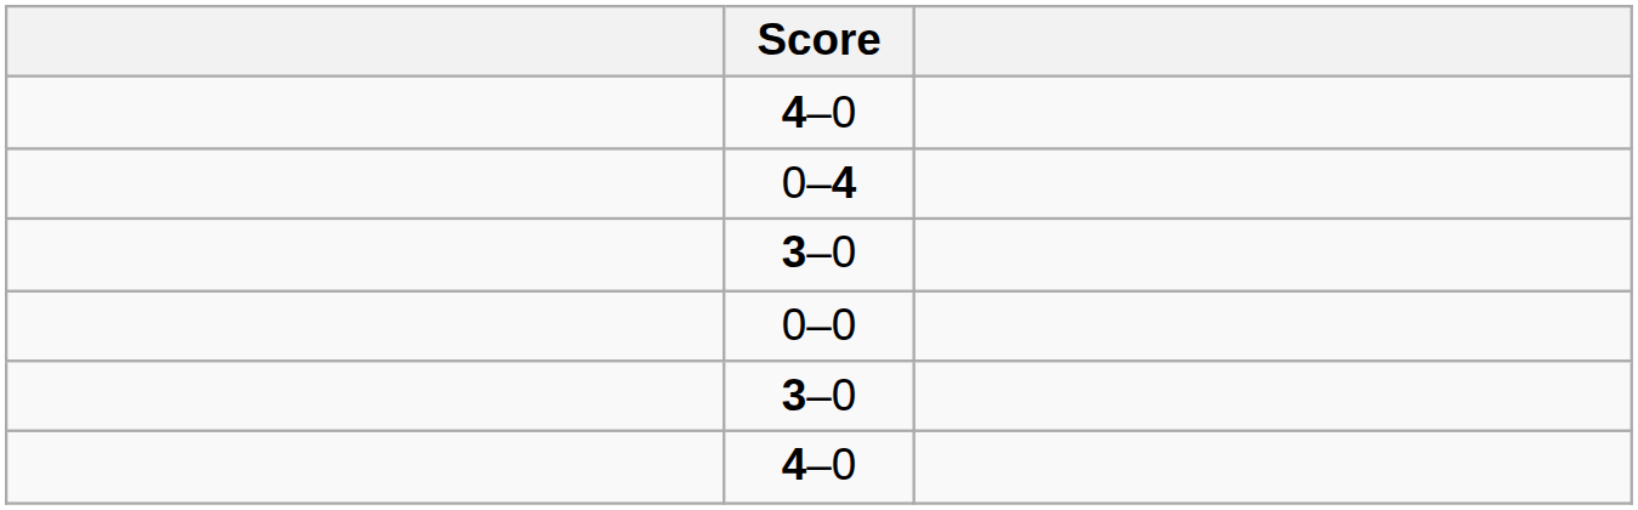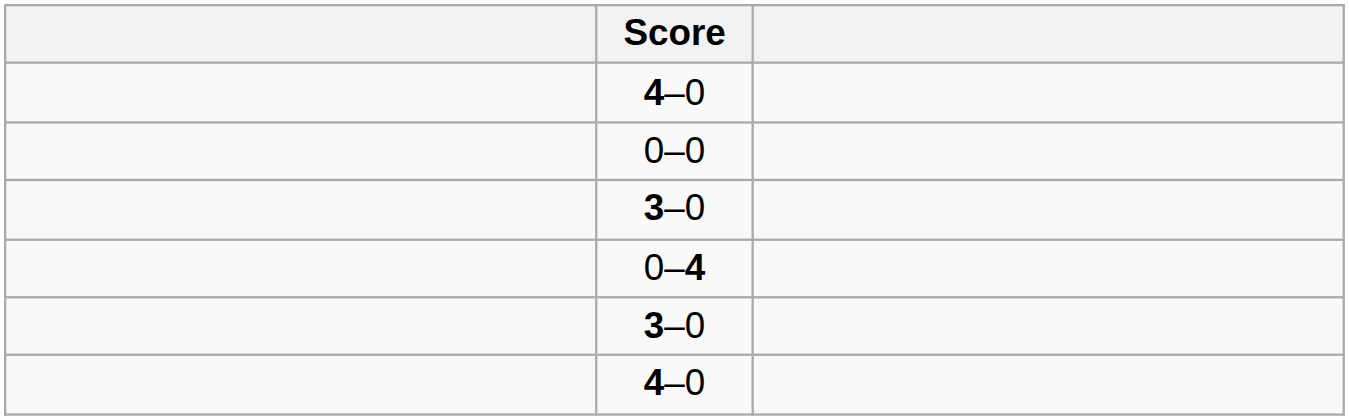 <table class="wikitable" style="text-align: center;">
 <tr>
 <th width=250></th>
 <th width=60>Score</th>
 <th width=250></th>
 </tr>
 <tr>
 <td align=left><strong></strong></td>
 <td><strong>4</strong>–0</td>
 <td align=left></td>
 </tr>
 <tr>
 <td align=left></td>
-<td>0–<strong>4</strong></td>
-<td align=left><strong></strong></td>
+<td>0–0</td>
+<td align=left></td>
 </tr>
 <tr>
 <td align=left><strong></strong></td>
 <td><strong>3</strong>–0</td>
 <td align=left></td>
 </tr>
 <tr>
 <td align=left></td>
-<td>0–0</td>
-<td align=left></td>
+<td>0–<strong>4</strong></td>
+<td align=left><strong></strong></td>
 </tr>
 <tr>
 <td align=left><strong></strong></td>
 <td><strong>3</strong>–0</td>
 <td align=left></td>
 </tr>
 <tr>
 <td align=left><strong></strong></td>
 <td><strong>4</strong>–0</td>
 <td align=left></td>
 </tr>
 </table>
